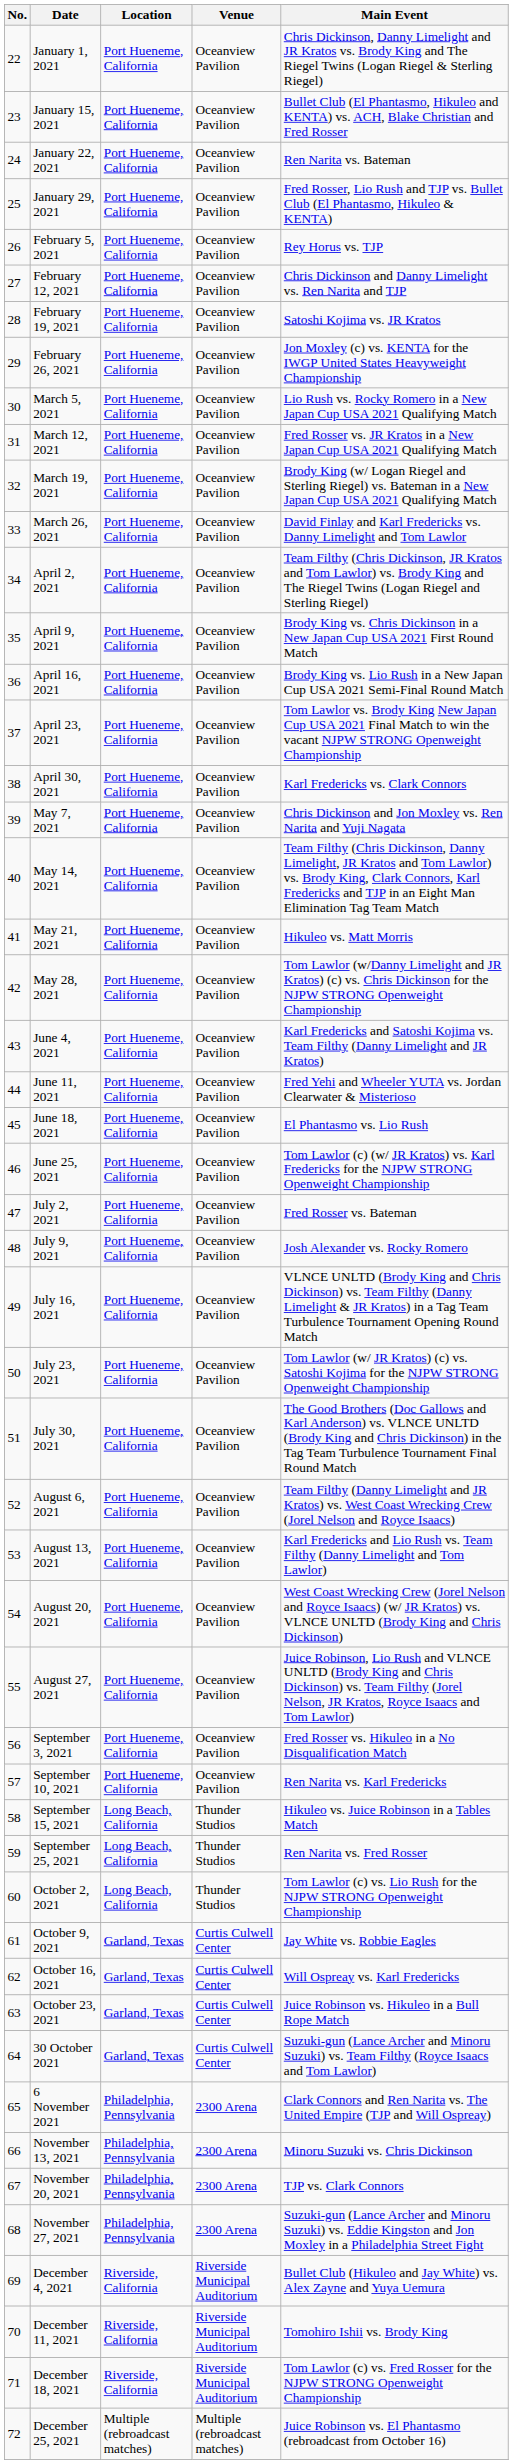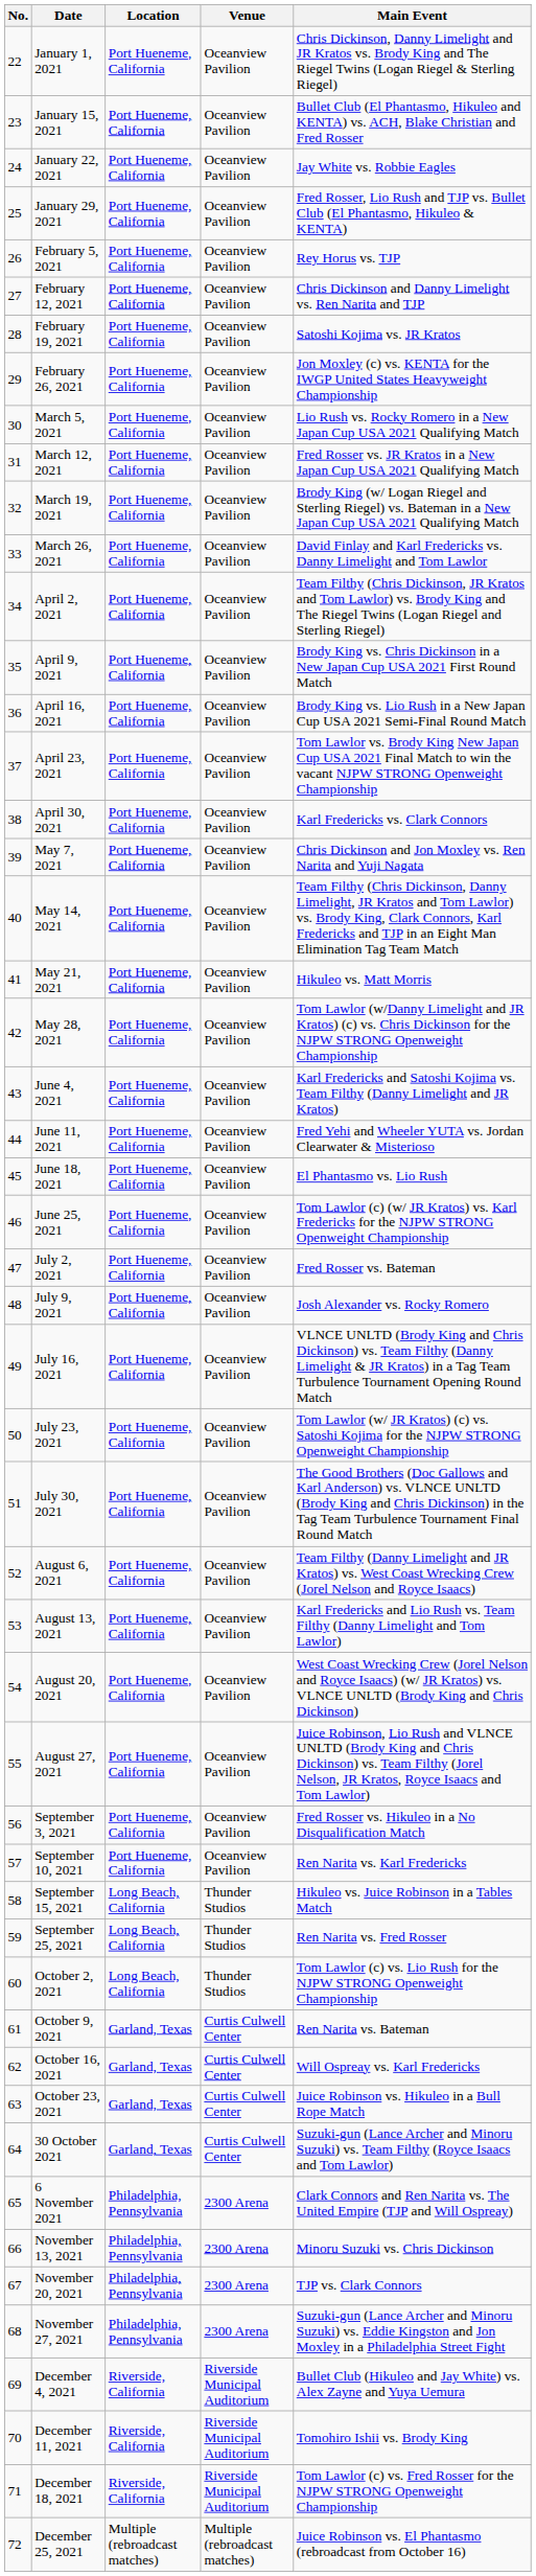 <table class="wikitable sortable">
 <tr>
 <th>No.</th>
 <th>Date</th>
 <th>Location</th>
 <th>Venue</th>
 <th>Main Event</th>
 </tr>
 <tr>
 <td>22</td>
 <td>January 1, 2021</td>
 <td><a href='#'>Port Hueneme, California</a></td>
 <td>Oceanview Pavilion</td>
 <td><a href='#'>Chris Dickinson</a>, <a href='#'>Danny Limelight</a> and <a href='#'>JR Kratos</a> vs. <a href='#'>Brody King</a> and The Riegel Twins (Logan Riegel & Sterling Riegel)</td>
 </tr>
 <tr>
 <td>23</td>
 <td>January 15, 2021</td>
 <td><a href='#'>Port Hueneme, California</a></td>
 <td>Oceanview Pavilion</td>
 <td><a href='#'>Bullet Club</a> (<a href='#'>El Phantasmo</a>, <a href='#'>Hikuleo</a> and <a href='#'>KENTA</a>) vs. <a href='#'>ACH</a>, <a href='#'>Blake Christian</a> and <a href='#'>Fred Rosser</a></td>
 </tr>
 <tr>
 <td>24</td>
 <td>January 22, 2021</td>
 <td><a href='#'>Port Hueneme, California</a></td>
 <td>Oceanview Pavilion</td>
-<td><a href='#'>Ren Narita</a> vs. Bateman</td>
+<td><a href='#'>Jay White</a> vs. <a href='#'>Robbie Eagles</a></td>
 </tr>
 <tr>
 <td>25</td>
 <td>January 29, 2021</td>
 <td><a href='#'>Port Hueneme, California</a></td>
 <td>Oceanview Pavilion</td>
 <td><a href='#'>Fred Rosser</a>, <a href='#'>Lio Rush</a> and <a href='#'>TJP</a> vs. <a href='#'>Bullet Club</a> (<a href='#'>El Phantasmo</a>, <a href='#'>Hikuleo</a> & <a href='#'>KENTA</a>)</td>
 </tr>
 <tr>
 <td>26</td>
 <td>February 5, 2021</td>
 <td><a href='#'>Port Hueneme, California</a></td>
 <td>Oceanview Pavilion</td>
 <td><a href='#'>Rey Horus</a> vs. <a href='#'>TJP</a></td>
 </tr>
 <tr>
 <td>27</td>
 <td>February 12, 2021</td>
 <td><a href='#'>Port Hueneme, California</a></td>
 <td>Oceanview Pavilion</td>
 <td><a href='#'>Chris Dickinson</a> and <a href='#'>Danny Limelight</a> vs. <a href='#'>Ren Narita</a> and <a href='#'>TJP</a></td>
 </tr>
 <tr>
 <td>28</td>
 <td>February 19, 2021</td>
 <td><a href='#'>Port Hueneme, California</a></td>
 <td>Oceanview Pavilion</td>
 <td><a href='#'>Satoshi Kojima</a> vs. <a href='#'>JR Kratos</a></td>
 </tr>
 <tr>
 <td>29</td>
 <td>February 26, 2021</td>
 <td><a href='#'>Port Hueneme, California</a></td>
 <td>Oceanview Pavilion</td>
 <td><a href='#'>Jon Moxley</a> (c) vs. <a href='#'>KENTA</a> for the  <a href='#'>IWGP United States Heavyweight Championship</a></td>
 </tr>
 <tr>
 <td>30</td>
 <td>March 5, 2021</td>
 <td><a href='#'>Port Hueneme, California</a></td>
 <td>Oceanview Pavilion</td>
 <td><a href='#'>Lio Rush</a> vs. <a href='#'>Rocky Romero</a> in a <a href='#'>New Japan Cup USA 2021</a> Qualifying Match</td>
 </tr>
 <tr>
 <td>31</td>
 <td>March 12, 2021</td>
 <td><a href='#'>Port Hueneme, California</a></td>
 <td>Oceanview Pavilion</td>
 <td><a href='#'>Fred Rosser</a> vs. <a href='#'>JR Kratos</a> in a <a href='#'>New Japan Cup USA 2021</a> Qualifying Match</td>
 </tr>
 <tr>
 <td>32</td>
 <td>March 19, 2021</td>
 <td><a href='#'>Port Hueneme, California</a></td>
 <td>Oceanview Pavilion</td>
 <td><a href='#'>Brody King</a> (w/ Logan Riegel and Sterling Riegel) vs. Bateman in a <a href='#'>New Japan Cup USA 2021</a> Qualifying Match</td>
 </tr>
 <tr>
 <td>33</td>
 <td>March 26, 2021</td>
 <td><a href='#'>Port Hueneme, California</a></td>
 <td>Oceanview Pavilion</td>
 <td><a href='#'>David Finlay</a> and <a href='#'>Karl Fredericks</a> vs. <a href='#'>Danny Limelight</a> and <a href='#'>Tom Lawlor</a></td>
 </tr>
 <tr>
 <td>34</td>
 <td>April 2, 2021</td>
 <td><a href='#'>Port Hueneme, California</a></td>
 <td>Oceanview Pavilion</td>
 <td><a href='#'>Team Filthy</a> (<a href='#'>Chris Dickinson</a>, <a href='#'>JR Kratos</a> and <a href='#'>Tom Lawlor</a>) vs. <a href='#'>Brody King</a> and The Riegel Twins (Logan Riegel and Sterling Riegel)</td>
 </tr>
 <tr>
 <td>35</td>
 <td>April 9, 2021</td>
 <td><a href='#'>Port Hueneme, California</a></td>
 <td>Oceanview Pavilion</td>
 <td><a href='#'>Brody King</a> vs. <a href='#'>Chris Dickinson</a> in a <a href='#'>New Japan Cup USA 2021</a> First Round Match</td>
 </tr>
 <tr>
 <td>36</td>
 <td>April 16, 2021</td>
 <td><a href='#'>Port Hueneme, California</a></td>
 <td>Oceanview Pavilion</td>
 <td><a href='#'>Brody King</a> vs. <a href='#'>Lio Rush</a> in a New Japan Cup USA 2021 Semi-Final Round Match</td>
 </tr>
 <tr>
 <td>37</td>
 <td>April 23, 2021</td>
 <td><a href='#'>Port Hueneme, California</a></td>
 <td>Oceanview Pavilion</td>
 <td><a href='#'>Tom Lawlor</a> vs. <a href='#'>Brody King</a> <a href='#'>New Japan Cup USA 2021</a> Final Match to win the vacant <a href='#'>NJPW STRONG Openweight Championship</a></td>
 </tr>
 <tr>
 <td>38</td>
 <td>April 30, 2021</td>
 <td><a href='#'>Port Hueneme, California</a></td>
 <td>Oceanview Pavilion</td>
 <td><a href='#'>Karl Fredericks</a> vs. <a href='#'>Clark Connors</a></td>
 </tr>
 <tr>
 <td>39</td>
 <td>May 7, 2021</td>
 <td><a href='#'>Port Hueneme, California</a></td>
 <td>Oceanview Pavilion</td>
 <td><a href='#'>Chris Dickinson</a> and <a href='#'>Jon Moxley</a> vs. <a href='#'>Ren Narita</a> and <a href='#'>Yuji Nagata</a></td>
 </tr>
 <tr>
 <td>40</td>
 <td>May 14, 2021</td>
 <td><a href='#'>Port Hueneme, California</a></td>
 <td>Oceanview Pavilion</td>
 <td><a href='#'>Team Filthy</a> (<a href='#'>Chris Dickinson</a>, <a href='#'>Danny Limelight</a>, <a href='#'>JR Kratos</a> and <a href='#'>Tom Lawlor</a>) vs. <a href='#'>Brody King</a>, <a href='#'>Clark Connors</a>, <a href='#'>Karl Fredericks</a> and <a href='#'>TJP</a> in an Eight Man Elimination Tag Team Match</td>
 </tr>
 <tr>
 <td>41</td>
 <td>May 21, 2021</td>
 <td><a href='#'>Port Hueneme, California</a></td>
 <td>Oceanview Pavilion</td>
 <td><a href='#'>Hikuleo</a> vs. <a href='#'>Matt Morris</a></td>
 </tr>
 <tr>
 <td>42</td>
 <td>May 28, 2021</td>
 <td><a href='#'>Port Hueneme, California</a></td>
 <td>Oceanview Pavilion</td>
 <td><a href='#'>Tom Lawlor</a> (w/<a href='#'>Danny Limelight</a> and <a href='#'>JR Kratos</a>) (c) vs. <a href='#'>Chris Dickinson</a> for the <a href='#'>NJPW STRONG Openweight Championship</a></td>
 </tr>
 <tr>
 <td>43</td>
 <td>June 4, 2021</td>
 <td><a href='#'>Port Hueneme, California</a></td>
 <td>Oceanview Pavilion</td>
 <td><a href='#'>Karl Fredericks</a> and <a href='#'>Satoshi Kojima</a> vs. <a href='#'>Team Filthy</a> (<a href='#'>Danny Limelight</a> and <a href='#'>JR Kratos</a>)</td>
 </tr>
 <tr>
 <td>44</td>
 <td>June 11, 2021</td>
 <td><a href='#'>Port Hueneme, California</a></td>
 <td>Oceanview Pavilion</td>
 <td><a href='#'>Fred Yehi</a> and <a href='#'>Wheeler YUTA</a> vs. Jordan Clearwater & <a href='#'>Misterioso</a></td>
 </tr>
 <tr>
 <td>45</td>
 <td>June 18, 2021</td>
 <td><a href='#'>Port Hueneme, California</a></td>
 <td>Oceanview Pavilion</td>
 <td><a href='#'>El Phantasmo</a> vs. <a href='#'>Lio Rush</a></td>
 </tr>
 <tr>
 <td>46</td>
 <td>June 25, 2021</td>
 <td><a href='#'>Port Hueneme, California</a></td>
 <td>Oceanview Pavilion</td>
 <td><a href='#'>Tom Lawlor</a> (c) (w/ <a href='#'>JR Kratos</a>) vs. <a href='#'>Karl Fredericks</a> for the <a href='#'>NJPW STRONG Openweight Championship</a></td>
 </tr>
 <tr>
 <td>47</td>
 <td>July 2, 2021</td>
 <td><a href='#'>Port Hueneme, California</a></td>
 <td>Oceanview Pavilion</td>
 <td><a href='#'>Fred Rosser</a> vs. Bateman</td>
 </tr>
 <tr>
 <td>48</td>
 <td>July 9, 2021</td>
 <td><a href='#'>Port Hueneme, California</a></td>
 <td>Oceanview Pavilion</td>
 <td><a href='#'>Josh Alexander</a> vs. <a href='#'>Rocky Romero</a></td>
 </tr>
 <tr>
 <td>49</td>
 <td>July 16, 2021</td>
 <td><a href='#'>Port Hueneme, California</a></td>
 <td>Oceanview Pavilion</td>
 <td>VLNCE UNLTD (<a href='#'>Brody King</a> and <a href='#'>Chris Dickinson</a>) vs. <a href='#'>Team Filthy</a> (<a href='#'>Danny Limelight</a> & <a href='#'>JR Kratos</a>) in a Tag Team Turbulence Tournament Opening Round Match</td>
 </tr>
 <tr>
 <td>50</td>
 <td>July 23, 2021</td>
 <td><a href='#'>Port Hueneme, California</a></td>
 <td>Oceanview Pavilion</td>
 <td><a href='#'>Tom Lawlor</a> (w/ <a href='#'>JR Kratos</a>) (c) vs. <a href='#'>Satoshi Kojima</a> for the <a href='#'>NJPW STRONG Openweight Championship</a></td>
 </tr>
 <tr>
 <td>51</td>
 <td>July 30, 2021</td>
 <td><a href='#'>Port Hueneme, California</a></td>
 <td>Oceanview Pavilion</td>
 <td><a href='#'>The Good Brothers</a> (<a href='#'>Doc Gallows</a> and <a href='#'>Karl Anderson</a>) vs. VLNCE UNLTD (<a href='#'>Brody King</a> and <a href='#'>Chris Dickinson</a>) in the Tag Team Turbulence Tournament Final Round Match</td>
 </tr>
 <tr>
 <td>52</td>
 <td>August 6, 2021</td>
 <td><a href='#'>Port Hueneme, California</a></td>
 <td>Oceanview Pavilion</td>
 <td><a href='#'>Team Filthy</a> (<a href='#'>Danny Limelight</a> and <a href='#'>JR Kratos</a>) vs. <a href='#'>West Coast Wrecking Crew</a> (<a href='#'>Jorel Nelson</a> and <a href='#'>Royce Isaacs</a>)</td>
 </tr>
 <tr>
 <td>53</td>
 <td>August 13, 2021</td>
 <td><a href='#'>Port Hueneme, California</a></td>
 <td>Oceanview Pavilion</td>
 <td><a href='#'>Karl Fredericks</a> and <a href='#'>Lio Rush</a> vs. <a href='#'>Team Filthy</a> (<a href='#'>Danny Limelight</a> and <a href='#'>Tom Lawlor</a>)</td>
 </tr>
 <tr>
 <td>54</td>
 <td>August 20, 2021</td>
 <td><a href='#'>Port Hueneme, California</a></td>
 <td>Oceanview Pavilion</td>
 <td><a href='#'>West Coast Wrecking Crew</a> (<a href='#'>Jorel Nelson</a> and <a href='#'>Royce Isaacs</a>) (w/ <a href='#'>JR Kratos</a>) vs. VLNCE UNLTD (<a href='#'>Brody King</a> and <a href='#'>Chris Dickinson</a>)</td>
 </tr>
 <tr>
 <td>55</td>
 <td>August 27, 2021</td>
 <td><a href='#'>Port Hueneme, California</a></td>
 <td>Oceanview Pavilion</td>
 <td><a href='#'>Juice Robinson</a>, <a href='#'>Lio Rush</a> and VLNCE UNLTD (<a href='#'>Brody King</a> and <a href='#'>Chris Dickinson</a>) vs. <a href='#'>Team Filthy</a> (<a href='#'>Jorel Nelson</a>, <a href='#'>JR Kratos</a>, <a href='#'>Royce Isaacs</a> and <a href='#'>Tom Lawlor</a>)</td>
 </tr>
 <tr>
 <td>56</td>
 <td>September 3, 2021</td>
 <td><a href='#'>Port Hueneme, California</a></td>
 <td>Oceanview Pavilion</td>
 <td><a href='#'>Fred Rosser</a> vs. <a href='#'>Hikuleo</a> in a <a href='#'>No Disqualification Match</a></td>
 </tr>
 <tr>
 <td>57</td>
 <td>September 10, 2021</td>
 <td><a href='#'>Port Hueneme, California</a></td>
 <td>Oceanview Pavilion</td>
 <td><a href='#'>Ren Narita</a> vs. <a href='#'>Karl Fredericks</a></td>
 </tr>
 <tr>
 <td>58</td>
 <td>September 15, 2021</td>
 <td><a href='#'>Long Beach, California</a></td>
 <td>Thunder Studios</td>
 <td><a href='#'>Hikuleo</a> vs. <a href='#'>Juice Robinson</a> in a <a href='#'>Tables Match</a></td>
 </tr>
 <tr>
 <td>59</td>
 <td>September 25, 2021</td>
 <td><a href='#'>Long Beach, California</a></td>
 <td>Thunder Studios</td>
 <td><a href='#'>Ren Narita</a> vs. <a href='#'>Fred Rosser</a></td>
 </tr>
 <tr>
 <td>60</td>
 <td>October 2, 2021</td>
 <td><a href='#'>Long Beach, California</a></td>
 <td>Thunder Studios</td>
 <td><a href='#'>Tom Lawlor</a> (c) vs. <a href='#'>Lio Rush</a> for the <a href='#'>NJPW STRONG Openweight Championship</a></td>
 </tr>
 <tr>
 <td>61</td>
 <td>October 9, 2021</td>
 <td><a href='#'>Garland, Texas</a></td>
 <td><a href='#'>Curtis Culwell Center</a></td>
-<td><a href='#'>Jay White</a> vs. <a href='#'>Robbie Eagles</a></td>
+<td><a href='#'>Ren Narita</a> vs. Bateman</td>
 </tr>
 <tr>
 <td>62</td>
 <td>October 16, 2021</td>
 <td><a href='#'>Garland, Texas</a></td>
 <td><a href='#'>Curtis Culwell Center</a></td>
 <td><a href='#'>Will Ospreay</a> vs. <a href='#'>Karl Fredericks</a></td>
 </tr>
 <tr>
 <td>63</td>
 <td>October 23, 2021</td>
 <td><a href='#'>Garland, Texas</a></td>
 <td><a href='#'>Curtis Culwell Center</a></td>
 <td><a href='#'>Juice Robinson</a> vs. <a href='#'>Hikuleo</a>  in a <a href='#'>Bull Rope Match</a></td>
 </tr>
 <tr>
 <td>64</td>
 <td>30 October 2021</td>
 <td><a href='#'>Garland, Texas</a></td>
 <td><a href='#'>Curtis Culwell Center</a></td>
 <td><a href='#'>Suzuki-gun</a> (<a href='#'>Lance Archer</a> and <a href='#'>Minoru Suzuki</a>) vs. <a href='#'>Team Filthy</a> (<a href='#'>Royce Isaacs</a> and <a href='#'>Tom Lawlor</a>)</td>
 </tr>
 <tr>
 <td>65</td>
 <td>6 November 2021</td>
 <td><a href='#'>Philadelphia, Pennsylvania</a></td>
 <td><a href='#'>2300 Arena</a></td>
 <td><a href='#'>Clark Connors</a> and <a href='#'>Ren Narita</a> vs. <a href='#'>The United Empire</a> (<a href='#'>TJP</a> and <a href='#'>Will Ospreay</a>)</td>
 </tr>
 <tr>
 <td>66</td>
 <td>November 13, 2021</td>
 <td><a href='#'>Philadelphia, Pennsylvania</a></td>
 <td><a href='#'>2300 Arena</a></td>
 <td><a href='#'>Minoru Suzuki</a> vs. <a href='#'>Chris Dickinson</a></td>
 </tr>
 <tr>
 <td>67</td>
 <td>November 20, 2021</td>
 <td><a href='#'>Philadelphia, Pennsylvania</a></td>
 <td><a href='#'>2300 Arena</a></td>
 <td><a href='#'>TJP</a> vs. <a href='#'>Clark Connors</a></td>
 </tr>
 <tr>
 <td>68</td>
 <td>November 27, 2021</td>
 <td><a href='#'>Philadelphia, Pennsylvania</a></td>
 <td><a href='#'>2300 Arena</a></td>
 <td><a href='#'>Suzuki-gun</a> (<a href='#'>Lance Archer</a> and <a href='#'>Minoru Suzuki</a>) vs. <a href='#'>Eddie Kingston</a> and <a href='#'>Jon Moxley</a> in a <a href='#'>Philadelphia Street Fight</a></td>
 </tr>
 <tr>
 <td>69</td>
 <td>December 4, 2021</td>
 <td><a href='#'>Riverside, California</a></td>
 <td><a href='#'>Riverside Municipal Auditorium</a></td>
 <td><a href='#'>Bullet Club</a> (<a href='#'>Hikuleo</a> and <a href='#'>Jay White</a>) vs. <a href='#'>Alex Zayne</a> and <a href='#'>Yuya Uemura</a></td>
 </tr>
 <tr>
 <td>70</td>
 <td>December 11, 2021</td>
 <td><a href='#'>Riverside, California</a></td>
 <td><a href='#'>Riverside Municipal Auditorium</a></td>
 <td><a href='#'>Tomohiro Ishii</a> vs. <a href='#'>Brody King</a></td>
 </tr>
 <tr>
 <td>71</td>
 <td>December 18, 2021</td>
 <td><a href='#'>Riverside, California</a></td>
 <td><a href='#'>Riverside Municipal Auditorium</a></td>
 <td><a href='#'>Tom Lawlor</a> (c) vs. <a href='#'>Fred Rosser</a> for the <a href='#'>NJPW STRONG Openweight Championship</a></td>
 </tr>
 <tr>
 <td>72</td>
 <td>December 25, 2021</td>
 <td>Multiple (rebroadcast matches)</td>
 <td>Multiple (rebroadcast matches)</td>
 <td><a href='#'>Juice Robinson</a> vs. <a href='#'>El Phantasmo</a> (rebroadcast from October 16)</td>
 </tr>
 </table>
